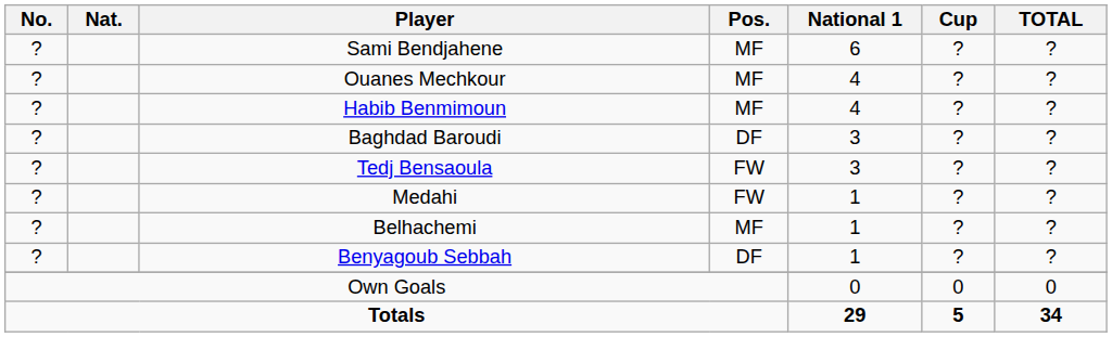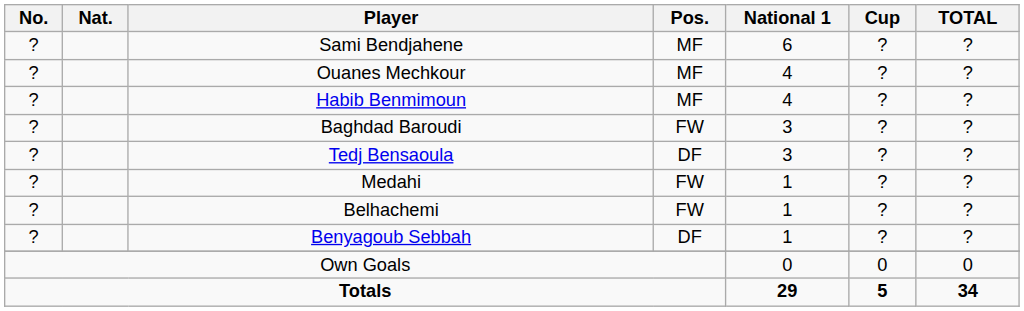 <table class="wikitable sortable alternance"  style="font-size:85%; text-align:center; line-height:14px; width:60%;">
 <tr>
 <th width=10><strong>No.</strong></th>
 <th width=10><strong>Nat.</strong></th>
 <th width=250><strong>Player</strong></th>
 <th width=10><strong>Pos.</strong></th>
 <th width=10>National 1</th>
 <th width=10>Cup</th>
 <th width=10>TOTAL</th>
 </tr>
 <tr>
 <td>?</td>
 <td></td>
 <td>Sami Bendjahene</td>
 <td>MF</td>
 <td>6</td>
 <td>?</td>
 <td>?</td>
 </tr>
 <tr>
 <td>?</td>
 <td></td>
 <td>Ouanes Mechkour</td>
 <td>MF</td>
 <td>4</td>
 <td>?</td>
 <td>?</td>
 </tr>
 <tr>
 <td>?</td>
 <td></td>
 <td><a href='#'>Habib Benmimoun</a></td>
 <td>MF</td>
 <td>4</td>
 <td>?</td>
 <td>?</td>
 </tr>
 <tr>
 <td>?</td>
 <td></td>
 <td>Baghdad Baroudi</td>
-<td>DF</td>
+<td>FW</td>
 <td>3</td>
 <td>?</td>
 <td>?</td>
 </tr>
 <tr>
 <td>?</td>
 <td></td>
 <td><a href='#'>Tedj Bensaoula</a></td>
-<td>FW</td>
+<td>DF</td>
 <td>3</td>
 <td>?</td>
 <td>?</td>
 </tr>
 <tr>
 <td>?</td>
 <td></td>
 <td>Medahi</td>
 <td>FW</td>
 <td>1</td>
 <td>?</td>
 <td>?</td>
 </tr>
 <tr>
 <td>?</td>
 <td></td>
 <td>Belhachemi</td>
-<td>MF</td>
+<td>FW</td>
 <td>1</td>
 <td>?</td>
 <td>?</td>
 </tr>
 <tr>
 <td>?</td>
 <td></td>
 <td><a href='#'>Benyagoub Sebbah</a></td>
 <td>DF</td>
 <td>1</td>
 <td>?</td>
 <td>?</td>
 </tr>
 <tr>
 </tr>
 <tr class="sortbottom">
 <td colspan="4">Own Goals</td>
 <td>0</td>
 <td>0</td>
 <td>0</td>
 </tr>
 <tr class="sortbottom">
 <td colspan="4"><strong>Totals</strong></td>
 <td><strong>29</strong></td>
 <td><strong>5</strong></td>
 <td><strong>34</strong></td>
 </tr>
 </table>
